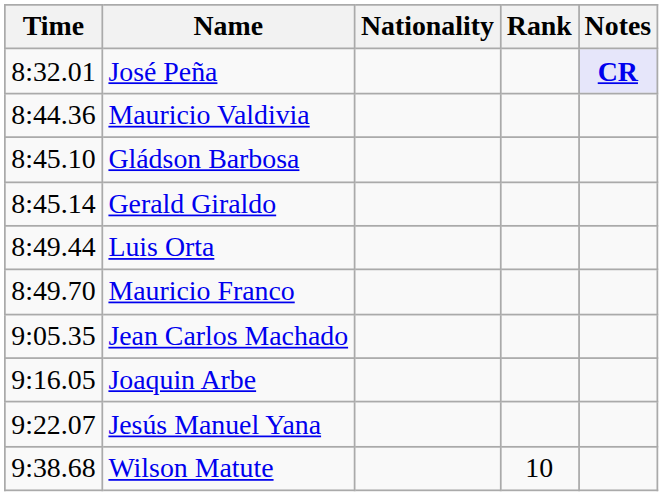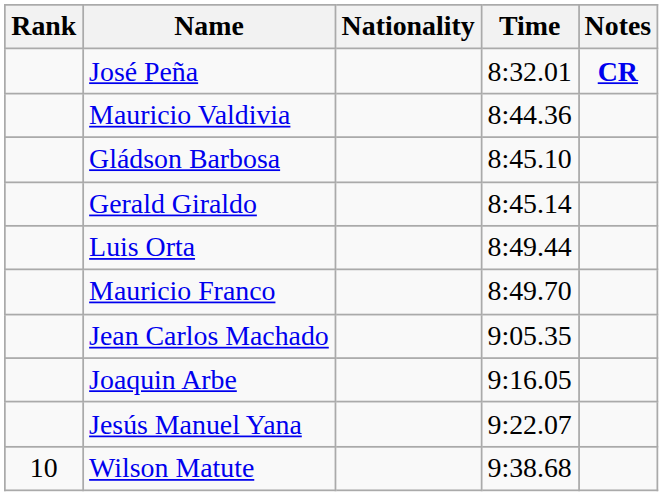 <table class="wikitable sortable" style="text-align:center">
 <tr>
-<th>Time</th>
+<th>Rank</th>
 <th>Name</th>
 <th>Nationality</th>
-<th>Rank</th>
+<th>Time</th>
 <th>Notes</th>
 </tr>
 <tr>
-<td>8:32.01</td>
+<td></td>
 <td align=left><a href='#'>José Peña</a></td>
 <td align=left></td>
-<td></td>
-<td style="background: lavender;"><strong><a href='#'>CR</a></strong></td>
+<td>8:32.01</td>
+<td><strong><a href='#'>CR</a></strong></td>
 </tr>
 <tr>
-<td>8:44.36</td>
+<td></td>
 <td align=left><a href='#'>Mauricio Valdivia</a></td>
 <td align=left></td>
-<td></td>
+<td>8:44.36</td>
 <td></td>
 </tr>
 <tr>
-<td>8:45.10</td>
+<td></td>
 <td align=left><a href='#'>Gládson Barbosa</a></td>
 <td align=left></td>
-<td></td>
+<td>8:45.10</td>
 <td></td>
 </tr>
 <tr>
-<td>8:45.14</td>
+<td></td>
 <td align=left><a href='#'>Gerald Giraldo</a></td>
 <td align=left></td>
-<td></td>
+<td>8:45.14</td>
 <td></td>
 </tr>
 <tr>
-<td>8:49.44</td>
+<td></td>
 <td align=left><a href='#'>Luis Orta</a></td>
 <td align=left></td>
-<td></td>
+<td>8:49.44</td>
 <td></td>
 </tr>
 <tr>
-<td>8:49.70</td>
+<td></td>
 <td align=left><a href='#'>Mauricio Franco</a></td>
 <td align=left></td>
-<td></td>
+<td>8:49.70</td>
 <td></td>
 </tr>
 <tr>
-<td>9:05.35</td>
+<td></td>
 <td align=left><a href='#'>Jean Carlos Machado</a></td>
 <td align=left></td>
-<td></td>
+<td>9:05.35</td>
 <td></td>
 </tr>
 <tr>
-<td>9:16.05</td>
+<td></td>
 <td align=left><a href='#'>Joaquin Arbe</a></td>
 <td align=left></td>
-<td></td>
+<td>9:16.05</td>
 <td></td>
 </tr>
 <tr>
-<td>9:22.07</td>
+<td></td>
 <td align=left><a href='#'>Jesús Manuel Yana</a></td>
 <td align=left></td>
-<td></td>
+<td>9:22.07</td>
 <td></td>
 </tr>
 <tr>
-<td>9:38.68</td>
+<td>10</td>
 <td align=left><a href='#'>Wilson Matute</a></td>
 <td align=left></td>
-<td>10</td>
+<td>9:38.68</td>
 <td></td>
 </tr>
 </table>
